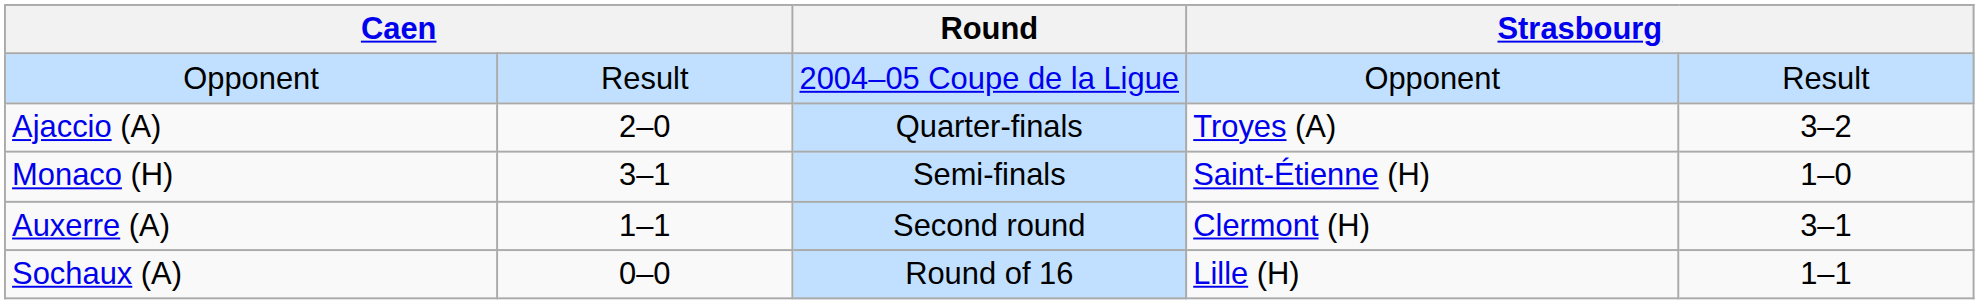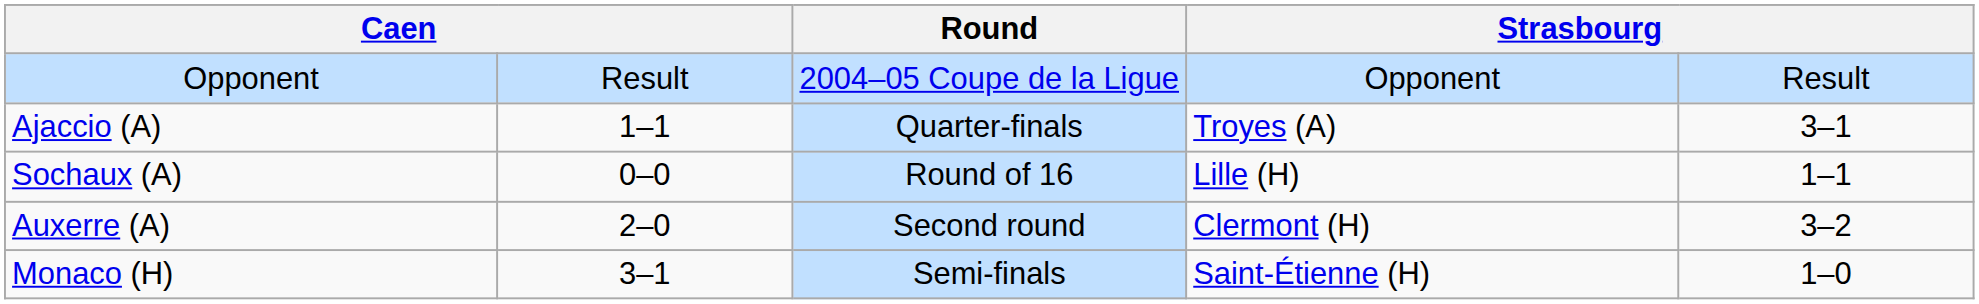 <table class="wikitable" style="text-align:center; white-space:nowrap;">
 <tr>
 <th colspan="2"><a href='#'>Caen</a></th>
 <th>Round</th>
 <th colspan="2"><a href='#'>Strasbourg</a></th>
 </tr>
 <tr style="background:#C1E0FF;">
 <td style="width:25%;">Opponent</td>
 <td style="width:15%;">Result</td>
 <td><a href='#'>2004–05 Coupe de la Ligue</a></td>
 <td style="width:25%;">Opponent</td>
 <td style="width:15%;">Result</td>
 </tr>
 <tr>
 <td style="text-align:left"><a href='#'>Ajaccio</a> (A)</td>
-<td>2–0</td>
+<td>1–1  </td>
 <td style="background:#C1E0FF;">Quarter-finals</td>
 <td style="text-align:left"><a href='#'>Troyes</a> (A)</td>
+<td>3–1</td>
+</tr>
+<tr>
+<td style="text-align:left"><a href='#'>Sochaux</a> (A)</td>
+<td>0–0  </td>
+<td style="background:#C1E0FF;">Round of 16</td>
+<td style="text-align:left"><a href='#'>Lille</a> (H)</td>
+<td>1–1  </td>
+</tr>
+<tr>
+<td style="text-align:left"><a href='#'>Auxerre</a> (A)</td>
+<td>2–0</td>
+<td style="background:#C1E0FF;">Second round</td>
+<td style="text-align:left"><a href='#'>Clermont</a> (H)</td>
 <td>3–2</td>
 </tr>
 <tr>
 <td style="text-align:left"><a href='#'>Monaco</a> (H)</td>
 <td>3–1</td>
 <td style="background:#C1E0FF;">Semi-finals</td>
 <td style="text-align:left"><a href='#'>Saint-Étienne</a> (H)</td>
 <td>1–0</td>
 </tr>
-<tr>
-<td style="text-align:left"><a href='#'>Auxerre</a> (A)</td>
-<td>1–1  </td>
-<td style="background:#C1E0FF;">Second round</td>
-<td style="text-align:left"><a href='#'>Clermont</a> (H)</td>
-<td>3–1</td>
-</tr>
-<tr>
-<td style="text-align:left"><a href='#'>Sochaux</a> (A)</td>
-<td>0–0  </td>
-<td style="background:#C1E0FF;">Round of 16</td>
-<td style="text-align:left"><a href='#'>Lille</a> (H)</td>
-<td>1–1  </td>
-</tr>
 </table>
